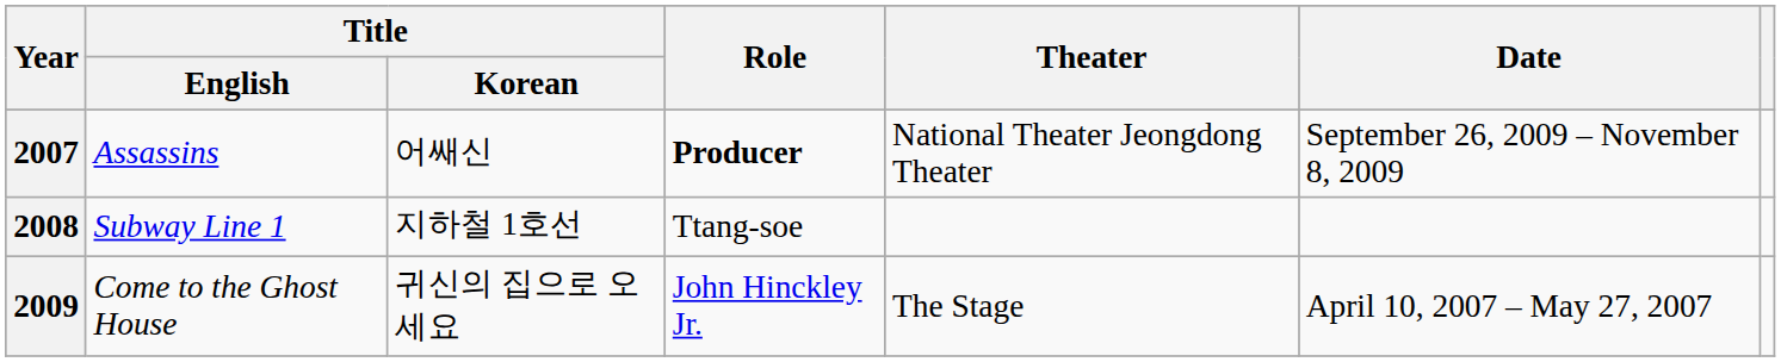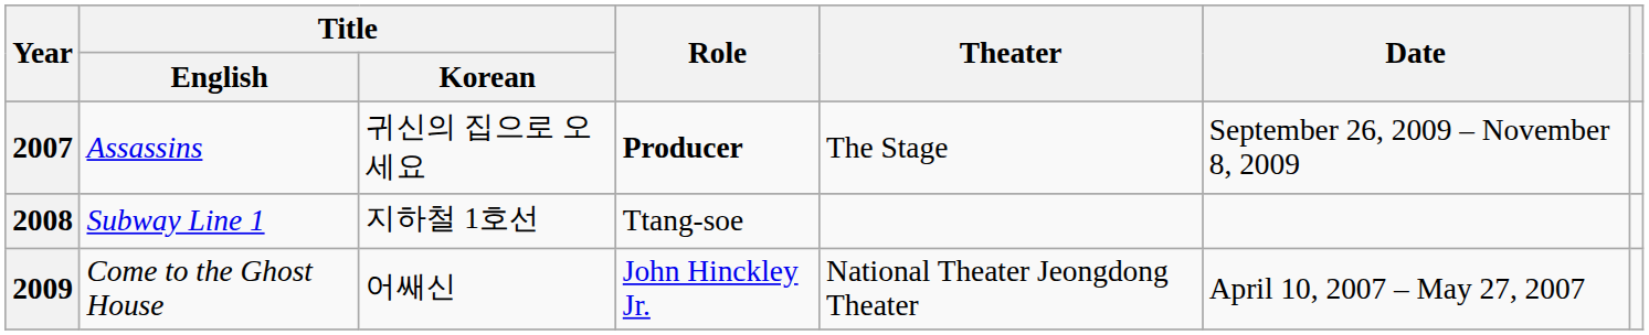 <table class="wikitable sortable plainrowheaders">
 <tr>
 <th rowspan="2" scope="col">Year</th>
 <th colspan="2" scope="col">Title</th>
 <th rowspan="2" scope="col">Role</th>
 <th rowspan="2" scope="col">Theater</th>
 <th rowspan="2" scope="col">Date</th>
 <th rowspan="2" scope="col" class="unsortable"></th>
 </tr>
 <tr>
 <th>English</th>
 <th>Korean</th>
 </tr>
 <tr>
 <th scope="row">2007</th>
 <td><em><a href='#'>Assassins</a></em></td>
-<td>어쌔신</td>
+<td>귀신의 집으로 오세요</td>
 <td><strong>Producer</strong></td>
-<td>National Theater Jeongdong Theater</td>
+<td>The Stage</td>
 <td>September 26, 2009 – November 8, 2009</td>
 <td></td>
 </tr>
 <tr>
 <th scope="row">2008</th>
 <td><em><a href='#'>Subway Line 1</a></em></td>
 <td>지하철 1호선</td>
 <td>Ttang-soe</td>
 <td></td>
 <td></td>
 <td></td>
 </tr>
 <tr>
 <th scope="row">2009</th>
 <td><em>Come to the Ghost House</em></td>
-<td>귀신의 집으로 오세요</td>
+<td>어쌔신</td>
 <td><a href='#'>John Hinckley Jr.</a></td>
-<td>The Stage</td>
+<td>National Theater Jeongdong Theater</td>
 <td>April 10, 2007 – May 27, 2007</td>
 <td></td>
 </tr>
 </table>
